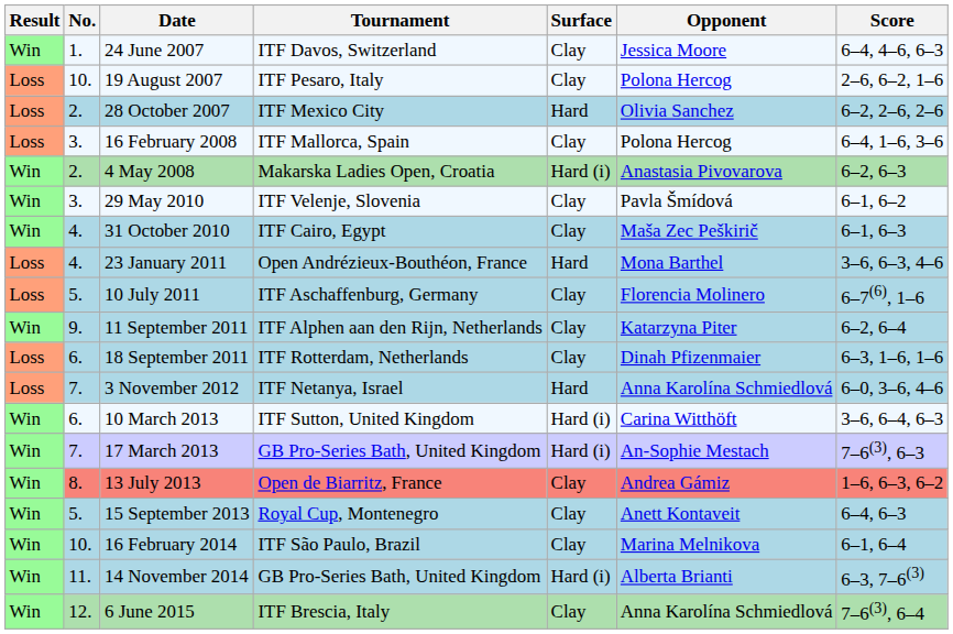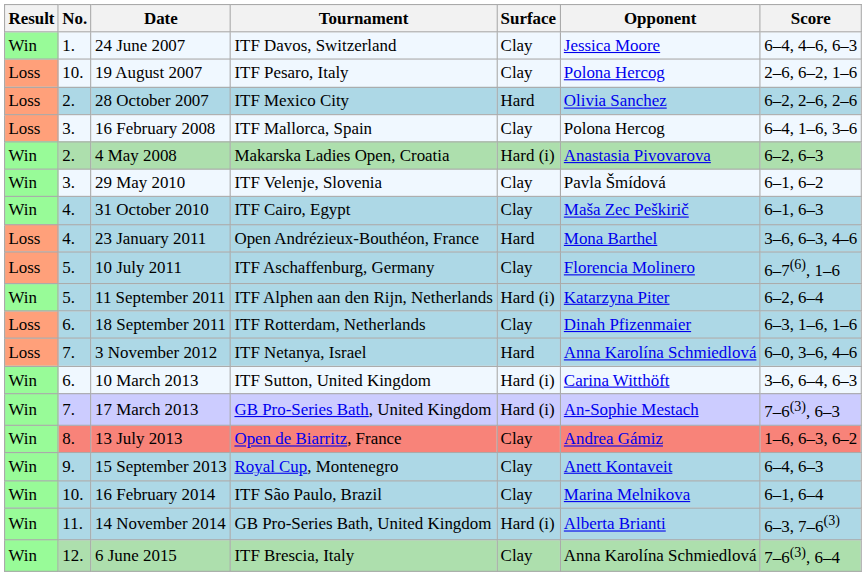 <table class="sortable wikitable" style=font-size:97%>
 <tr>
 <th>Result</th>
 <th>No.</th>
 <th>Date</th>
 <th>Tournament</th>
 <th>Surface</th>
 <th>Opponent</th>
 <th class="unsortable">Score</th>
 </tr>
 <tr style="background:#f0f8ff;">
 <td style="background:#98fb98;">Win</td>
 <td>1.</td>
 <td>24 June 2007</td>
 <td>ITF Davos, Switzerland</td>
 <td>Clay</td>
 <td> <a href='#'>Jessica Moore</a></td>
 <td>6–4, 4–6, 6–3</td>
 </tr>
 <tr style="background:#f0f8ff;">
 <td style="background:#ffa07a;">Loss</td>
 <td>10.</td>
 <td>19 August 2007</td>
 <td>ITF Pesaro, Italy</td>
 <td>Clay</td>
 <td> <a href='#'>Polona Hercog</a></td>
 <td>2–6, 6–2, 1–6</td>
 </tr>
 <tr style="background:lightblue;">
 <td style="background:#ffa07a;">Loss</td>
 <td>2.</td>
 <td>28 October 2007</td>
 <td>ITF Mexico City</td>
 <td>Hard</td>
 <td> <a href='#'>Olivia Sanchez</a></td>
 <td>6–2, 2–6, 2–6</td>
 </tr>
 <tr style="background:#f0f8ff;">
 <td style="background:#ffa07a;">Loss</td>
 <td>3.</td>
 <td>16 February 2008</td>
 <td>ITF Mallorca, Spain</td>
 <td>Clay</td>
 <td> Polona Hercog</td>
 <td>6–4, 1–6, 3–6</td>
 </tr>
 <tr style="background:#addfad;">
 <td style="background:#98fb98;">Win</td>
 <td>2.</td>
 <td>4 May 2008</td>
 <td>Makarska Ladies Open, Croatia</td>
 <td>Hard (i)</td>
 <td> <a href='#'>Anastasia Pivovarova</a></td>
 <td>6–2, 6–3</td>
 </tr>
 <tr style="background:#f0f8ff;">
 <td style="background:#98fb98;">Win</td>
 <td>3.</td>
 <td>29 May 2010</td>
 <td>ITF Velenje, Slovenia</td>
 <td>Clay</td>
 <td> Pavla Šmídová</td>
 <td>6–1, 6–2</td>
 </tr>
 <tr style="background:lightblue;">
 <td style="background:#98fb98;">Win</td>
 <td>4.</td>
 <td>31 October 2010</td>
 <td>ITF Cairo, Egypt</td>
 <td>Clay</td>
 <td> <a href='#'>Maša Zec Peškirič</a></td>
 <td>6–1, 6–3</td>
 </tr>
 <tr style="background:lightblue;">
 <td style="background:#ffa07a;">Loss</td>
 <td>4.</td>
 <td>23 January 2011</td>
 <td>Open Andrézieux-Bouthéon, France</td>
 <td>Hard</td>
 <td> <a href='#'>Mona Barthel</a></td>
 <td>3–6, 6–3, 4–6</td>
 </tr>
 <tr style="background:lightblue;">
 <td style="background:#ffa07a;">Loss</td>
 <td>5.</td>
 <td>10 July 2011</td>
 <td>ITF Aschaffenburg, Germany</td>
 <td>Clay</td>
 <td> <a href='#'>Florencia Molinero</a></td>
 <td>6–7<sup>(6)</sup>, 1–6</td>
 </tr>
 <tr style="background:lightblue;">
 <td style="background:#98fb98;">Win</td>
-<td>9.</td>
+<td>5.</td>
 <td>11 September 2011</td>
 <td>ITF Alphen aan den Rijn, Netherlands</td>
-<td>Clay</td>
+<td>Hard (i)</td>
 <td> <a href='#'>Katarzyna Piter</a></td>
 <td>6–2, 6–4</td>
 </tr>
 <tr style="background:lightblue;">
 <td style="background:#ffa07a;">Loss</td>
 <td>6.</td>
 <td>18 September 2011</td>
 <td>ITF Rotterdam, Netherlands</td>
 <td>Clay</td>
 <td> <a href='#'>Dinah Pfizenmaier</a></td>
 <td>6–3, 1–6, 1–6</td>
 </tr>
 <tr style="background:lightblue;">
 <td style="background:#ffa07a;">Loss</td>
 <td>7.</td>
 <td>3 November 2012</td>
 <td>ITF Netanya, Israel</td>
 <td>Hard</td>
 <td> <a href='#'>Anna Karolína Schmiedlová</a></td>
 <td>6–0, 3–6, 4–6</td>
 </tr>
 <tr style="background:#f0f8ff;">
 <td style="background:#98fb98;">Win</td>
 <td>6.</td>
 <td>10 March 2013</td>
 <td>ITF Sutton, United Kingdom</td>
 <td>Hard (i)</td>
 <td> <a href='#'>Carina Witthöft</a></td>
 <td>3–6, 6–4, 6–3</td>
 </tr>
 <tr style="background:#ccccff;">
 <td style="background:#98fb98;">Win</td>
 <td>7.</td>
 <td>17 March 2013</td>
 <td><a href='#'>GB Pro-Series Bath</a>, United Kingdom</td>
 <td>Hard (i)</td>
 <td> <a href='#'>An-Sophie Mestach</a></td>
 <td>7–6<sup>(3)</sup>, 6–3</td>
 </tr>
 <tr style="background:#f88379;">
 <td style="background:#98fb98;">Win</td>
 <td>8.</td>
 <td>13 July 2013</td>
 <td><a href='#'>Open de Biarritz</a>, France</td>
 <td>Clay</td>
 <td> <a href='#'>Andrea Gámiz</a></td>
 <td>1–6, 6–3, 6–2</td>
 </tr>
 <tr style="background:lightblue;">
 <td style="background:#98fb98;">Win</td>
-<td>5.</td>
+<td>9.</td>
 <td>15 September 2013</td>
 <td><a href='#'>Royal Cup</a>, Montenegro</td>
 <td>Clay</td>
 <td> <a href='#'>Anett Kontaveit</a></td>
 <td>6–4, 6–3</td>
 </tr>
 <tr style="background:lightblue;">
 <td style="background:#98fb98;">Win</td>
 <td>10.</td>
 <td>16 February 2014</td>
 <td>ITF São Paulo, Brazil</td>
 <td>Clay</td>
 <td> <a href='#'>Marina Melnikova</a></td>
 <td>6–1, 6–4</td>
 </tr>
 <tr style="background:lightblue;">
 <td style="background:#98fb98;">Win</td>
 <td>11.</td>
 <td>14 November 2014</td>
 <td>GB Pro-Series Bath, United Kingdom</td>
 <td>Hard (i)</td>
 <td> <a href='#'>Alberta Brianti</a></td>
 <td>6–3, 7–6<sup>(3)</sup></td>
 </tr>
 <tr style="background:#addfad;">
 <td style="background:#98fb98;">Win</td>
 <td>12.</td>
 <td>6 June 2015</td>
 <td>ITF Brescia, Italy</td>
 <td>Clay</td>
 <td> Anna Karolína Schmiedlová</td>
 <td>7–6<sup>(3)</sup>, 6–4</td>
 </tr>
 </table>
